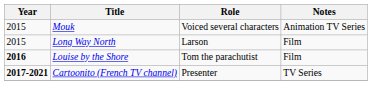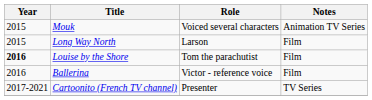 <table class="wikitable sortable">
 <tr>
 <th>Year</th>
 <th>Title</th>
 <th>Role</th>
 <th>Notes</th>
 </tr>
 <tr>
 <td>2015</td>
 <td><em><a href='#'>Mouk</a></em></td>
 <td>Voiced several characters</td>
 <td>Animation TV Series</td>
 </tr>
 <tr>
 <td>2015</td>
 <td><em><a href='#'>Long Way North</a></em></td>
 <td>Larson</td>
 <td>Film</td>
 </tr>
 <tr>
 <td><strong>2016</strong></td>
 <td><em><a href='#'>Louise by the Shore</a></em></td>
 <td>Tom the parachutist</td>
 <td>Film</td>
 </tr>
 <tr>
-<td><strong>2017-2021</strong></td>
+<td>2016</td>
+<td><em><a href='#'>Ballerina</a></em></td>
+<td>Victor - reference voice</td>
+<td>Film</td>
+</tr>
+<tr>
+<td>2017-2021</td>
 <td><em><a href='#'>Cartoonito (French TV channel)</a></em></td>
 <td>Presenter</td>
 <td>TV Series</td>
 </tr>
 <tr>
 </tr>
 </table>
